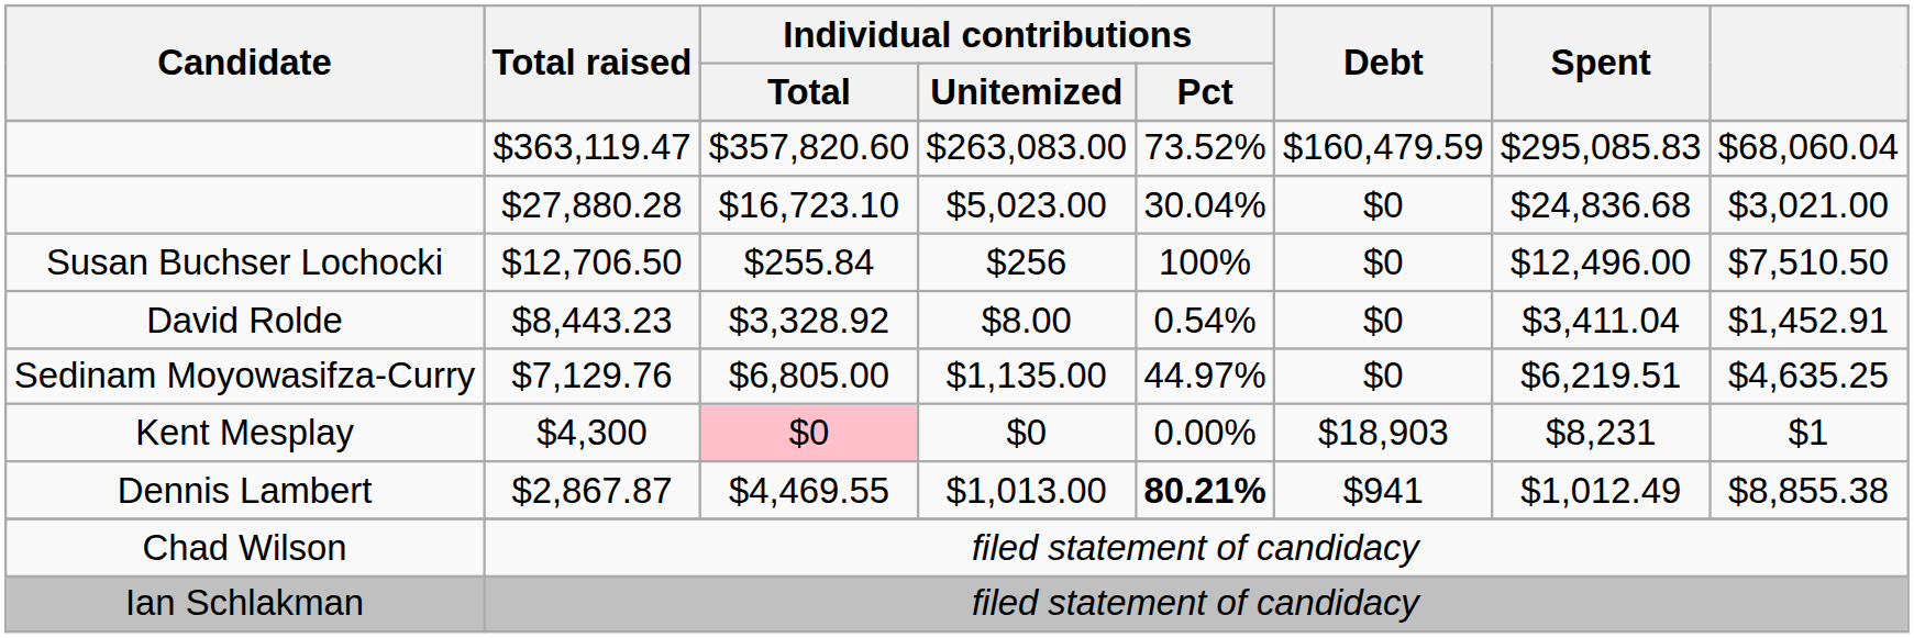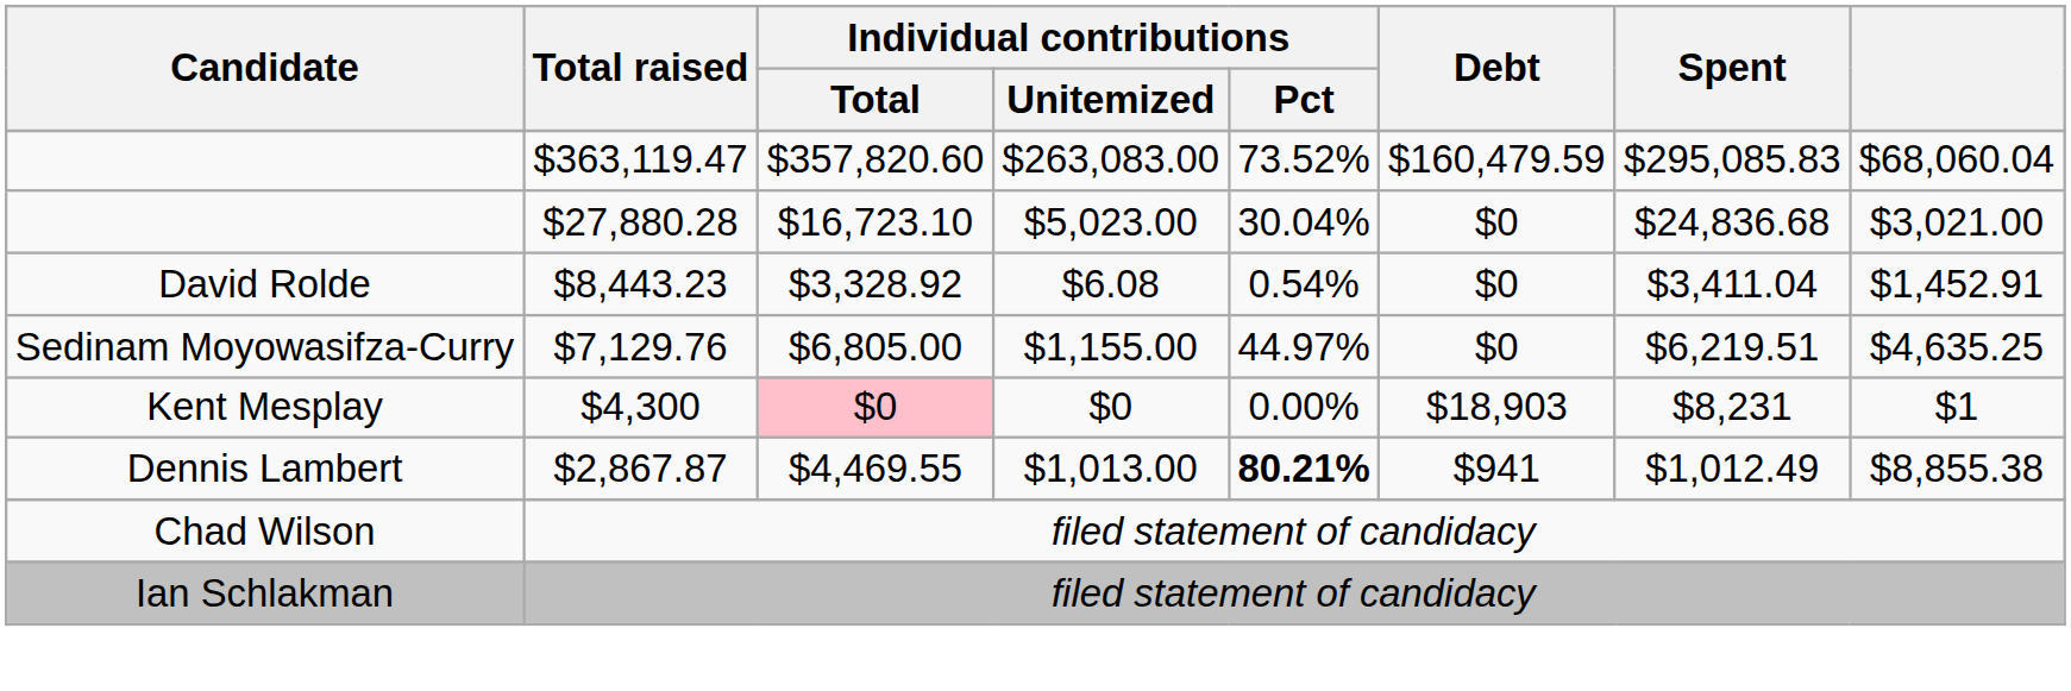 <table class="wikitable sortable" style="font-size:90%;text-align:center;">
 <tr>
 <th rowspan=2>Candidate</th>
 <th data-sort-type=currency rowspan=2>Total raised</th>
 <th colspan=3>Individual contributions</th>
 <th data-sort-type=currency rowspan=2>Debt</th>
 <th data-sort-type=currency rowspan=2>Spent</th>
 <th data-sort-type=currency rowspan=2></th>
 </tr>
 <tr>
 <th data-sort-type=currency>Total</th>
 <th data-sort-type=currency>Unitemized</th>
 <th data-sort-type=number>Pct</th>
 </tr>
 <tr>
 </tr>
 <tr>
 <td></td>
 <td>$363,119.47</td>
 <td>$357,820.60</td>
 <td>$263,083.00</td>
 <td>73.52%</td>
 <td>$160,479.59</td>
 <td>$295,085.83</td>
 <td>$68,060.04</td>
 </tr>
 <tr>
 <td></td>
 <td>$27,880.28</td>
 <td>$16,723.10</td>
 <td>$5,023.00</td>
 <td>30.04%</td>
 <td>$0</td>
 <td>$24,836.68</td>
 <td>$3,021.00</td>
 </tr>
 <tr>
-<td>Susan Buchser Lochocki</td>
-<td>$12,706.50</td>
-<td>$255.84</td>
-<td>$256</td>
-<td>100%</td>
-<td>$0</td>
-<td>$12,496.00</td>
-<td>$7,510.50</td>
-</tr>
-<tr>
 <td>David Rolde</td>
 <td>$8,443.23</td>
 <td>$3,328.92</td>
-<td>$8.00</td>
+<td>$6.08</td>
 <td>0.54%</td>
 <td>$0</td>
 <td>$3,411.04</td>
 <td>$1,452.91</td>
 </tr>
 <tr>
 <td>Sedinam Moyowasifza-Curry</td>
 <td>$7,129.76</td>
 <td>$6,805.00</td>
-<td>$1,135.00</td>
+<td>$1,155.00</td>
 <td>44.97%</td>
 <td>$0</td>
 <td>$6,219.51</td>
 <td>$4,635.25</td>
 </tr>
 <tr>
 <td>Kent Mesplay</td>
 <td>$4,300</td>
 <td style="background: pink;">$0</td>
 <td>$0</td>
 <td>0.00%</td>
 <td>$18,903</td>
 <td>$8,231</td>
 <td>$1</td>
 </tr>
 <tr>
 <td>Dennis Lambert</td>
 <td>$2,867.87</td>
 <td>$4,469.55</td>
 <td>$1,013.00</td>
 <td><strong>80.21%</strong></td>
 <td>$941</td>
 <td>$1,012.49</td>
 <td>$8,855.38</td>
 </tr>
 <tr>
 </tr>
 <tr>
 <td>Chad Wilson</td>
 <td colspan="7"><em>filed statement of candidacy</em></td>
 </tr>
 <tr style="background:silver;">
 <td>Ian Schlakman</td>
 <td colspan="7"><em>filed statement of candidacy</em></td>
 </tr>
 </table>
